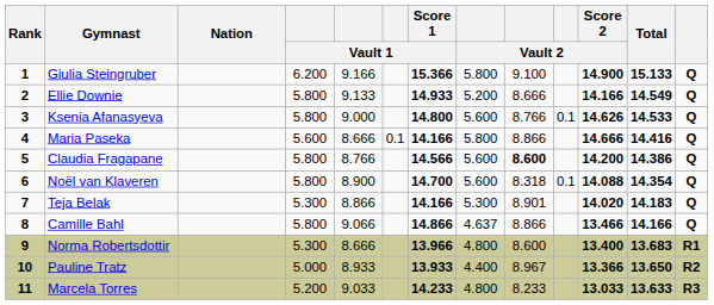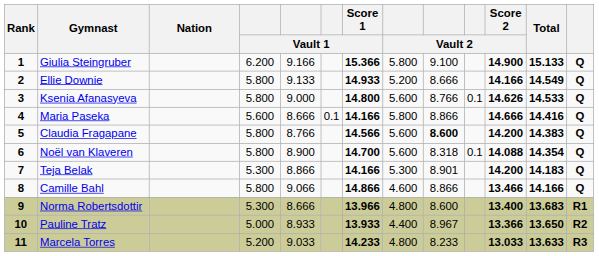 <table class="wikitable sortable" style="text-align:center; font-size:100%">
 <tr>
 <th rowspan=2 style="width:15px;">Rank</th>
 <th rowspan=2 style="width:150px;">Gymnast</th>
 <th rowspan=2 style="width:120px;">Nation</th>
 <th colspan=1 style="width:50px;"></th>
 <th colspan=1 style="width:50px;"></th>
 <th colspan=1 style="width:20px;"></th>
 <th colspan=1 style="width:50px;">Score 1</th>
 <th colspan=1 style="width:50px;"></th>
 <th colspan=1 style="width:50px;"></th>
 <th colspan=1 style="width:20px;"></th>
 <th colspan=1 style="width:50px;">Score 2</th>
 <th rowspan=2 style="width:50px;">Total</th>
 <th rowspan=2 style="width:30px;"></th>
 </tr>
 <tr>
 <th colspan=4>Vault 1</th>
 <th colspan=4>Vault 2</th>
 </tr>
 <tr>
 <td scope=row style="text-align:center"><strong>1</strong></td>
 <td align=left><a href='#'>Giulia Steingruber</a></td>
 <td style="text-align:left;"></td>
 <td>6.200</td>
 <td>9.166</td>
 <td></td>
 <td><strong>15.366</strong></td>
 <td>5.800</td>
 <td>9.100</td>
 <td></td>
 <td><strong>14.900</strong></td>
 <td><strong>15.133</strong></td>
 <td><strong>Q</strong></td>
 </tr>
 <tr>
 <td scope=row style="text-align:center"><strong>2</strong></td>
 <td align=left><a href='#'>Ellie Downie</a></td>
 <td style="text-align:left;"></td>
 <td>5.800</td>
 <td>9.133</td>
 <td></td>
 <td><strong>14.933</strong></td>
 <td>5.200</td>
 <td>8.666</td>
 <td></td>
 <td><strong>14.166</strong></td>
 <td><strong>14.549</strong></td>
 <td><strong>Q</strong></td>
 </tr>
 <tr>
 <td scope=row style="text-align:center"><strong>3</strong></td>
 <td align=left><a href='#'>Ksenia Afanasyeva</a></td>
 <td style="text-align:left;"></td>
 <td>5.800</td>
 <td>9.000</td>
 <td></td>
 <td><strong>14.800</strong></td>
 <td>5.600</td>
 <td>8.766</td>
 <td>0.1</td>
 <td><strong>14.626</strong></td>
 <td><strong>14.533</strong></td>
 <td><strong>Q</strong></td>
 </tr>
 <tr>
 <td scope=row style="text-align:center"><strong>4</strong></td>
 <td align=left><a href='#'>Maria Paseka</a></td>
 <td style="text-align:left;"></td>
 <td>5.600</td>
 <td>8.666</td>
 <td>0.1</td>
 <td><strong>14.166</strong></td>
 <td>5.800</td>
 <td>8.866</td>
 <td></td>
 <td><strong>14.666</strong></td>
 <td><strong>14.416</strong></td>
 <td><strong>Q</strong></td>
 </tr>
 <tr>
 <td scope=row style="text-align:center"><strong>5</strong></td>
 <td align=left><a href='#'>Claudia Fragapane</a></td>
 <td style="text-align:left;"></td>
 <td>5.800</td>
 <td>8.766</td>
 <td></td>
 <td><strong>14.566</strong></td>
 <td>5.600</td>
 <td><strong>8.600</strong></td>
 <td></td>
 <td><strong>14.200</strong></td>
-<td><strong>14.386</strong></td>
+<td><strong>14.383</strong></td>
 <td><strong>Q</strong></td>
 </tr>
 <tr>
 <td scope=row style="text-align:center"><strong>6</strong></td>
 <td align=left><a href='#'>Noël van Klaveren</a></td>
 <td style="text-align:left;"></td>
 <td>5.800</td>
 <td>8.900</td>
 <td></td>
 <td><strong>14.700</strong></td>
 <td>5.600</td>
 <td>8.318</td>
 <td>0.1</td>
 <td><strong>14.088</strong></td>
 <td><strong>14.354</strong></td>
 <td><strong>Q</strong></td>
 </tr>
 <tr>
 <td scope=row style="text-align:center"><strong>7</strong></td>
 <td align=left><a href='#'>Teja Belak</a></td>
 <td style="text-align:left;"></td>
 <td>5.300</td>
 <td>8.866</td>
 <td></td>
 <td><strong>14.166</strong></td>
 <td>5.300</td>
 <td>8.901</td>
 <td></td>
-<td><strong>14.020</strong></td>
+<td><strong>14.200</strong></td>
 <td><strong>14.183</strong></td>
 <td><strong>Q</strong></td>
 </tr>
 <tr>
 <td scope=row style="text-align:center"><strong>8</strong></td>
 <td align=left><a href='#'>Camille Bahl</a></td>
 <td style="text-align:left;"></td>
 <td>5.800</td>
 <td>9.066</td>
 <td></td>
 <td><strong>14.866</strong></td>
-<td>4.637</td>
+<td>4.600</td>
 <td>8.866</td>
 <td></td>
 <td><strong>13.466</strong></td>
 <td><strong>14.166</strong></td>
 <td><strong>Q</strong></td>
 </tr>
 <tr style="background:#cccc99;">
 <td scope=row style="text-align:center"><strong>9</strong></td>
 <td align=left><a href='#'>Norma Robertsdottir</a></td>
 <td style="text-align:left;"></td>
 <td>5.300</td>
 <td>8.666</td>
 <td></td>
 <td><strong>13.966</strong></td>
 <td>4.800</td>
 <td>8.600</td>
 <td></td>
 <td><strong>13.400</strong></td>
 <td><strong>13.683</strong></td>
 <td><strong>R1</strong></td>
 </tr>
 <tr style="background:#cccc99;">
 <td scope=row style="text-align:center"><strong>10</strong></td>
 <td align=left><a href='#'>Pauline Tratz</a></td>
 <td style="text-align:left;"></td>
 <td>5.000</td>
 <td>8.933</td>
 <td></td>
 <td><strong>13.933</strong></td>
 <td>4.400</td>
 <td>8.967</td>
 <td></td>
 <td><strong>13.366</strong></td>
 <td><strong>13.650</strong></td>
 <td><strong>R2</strong></td>
 </tr>
 <tr style="background:#cccc99;">
 <td scope=row style="text-align:center"><strong>11</strong></td>
 <td align=left><a href='#'>Marcela Torres</a></td>
 <td style="text-align:left;"></td>
 <td>5.200</td>
 <td>9.033</td>
 <td></td>
 <td><strong>14.233</strong></td>
 <td>4.800</td>
 <td>8.233</td>
 <td></td>
 <td><strong>13.033</strong></td>
 <td><strong>13.633</strong></td>
 <td><strong>R3</strong></td>
 </tr>
 </table>
